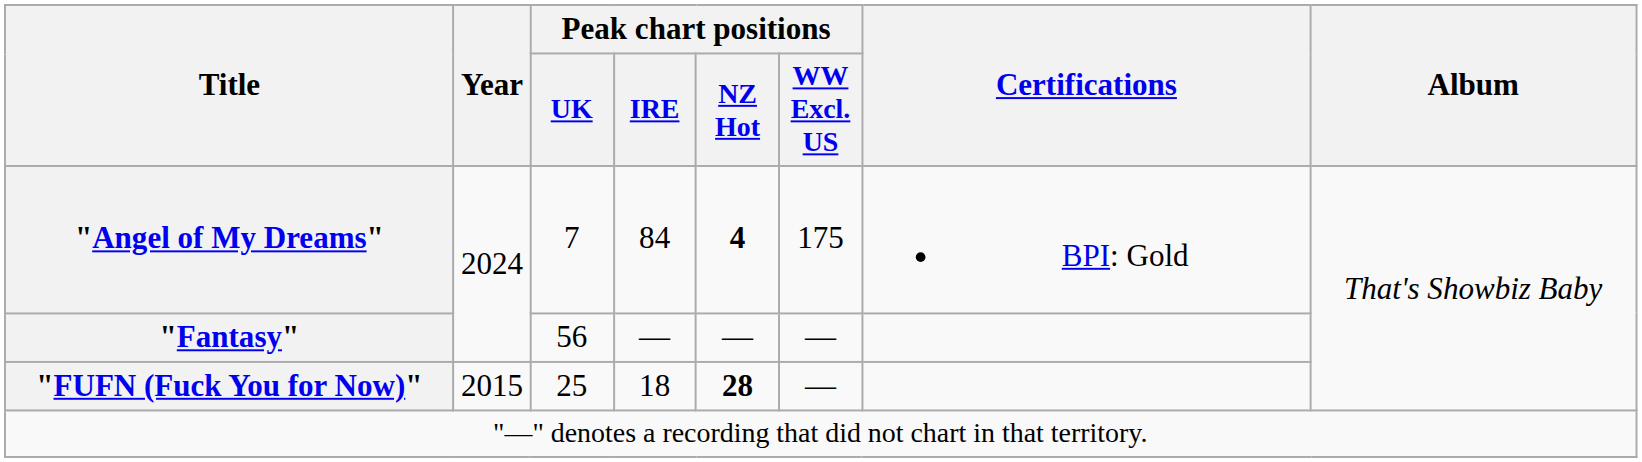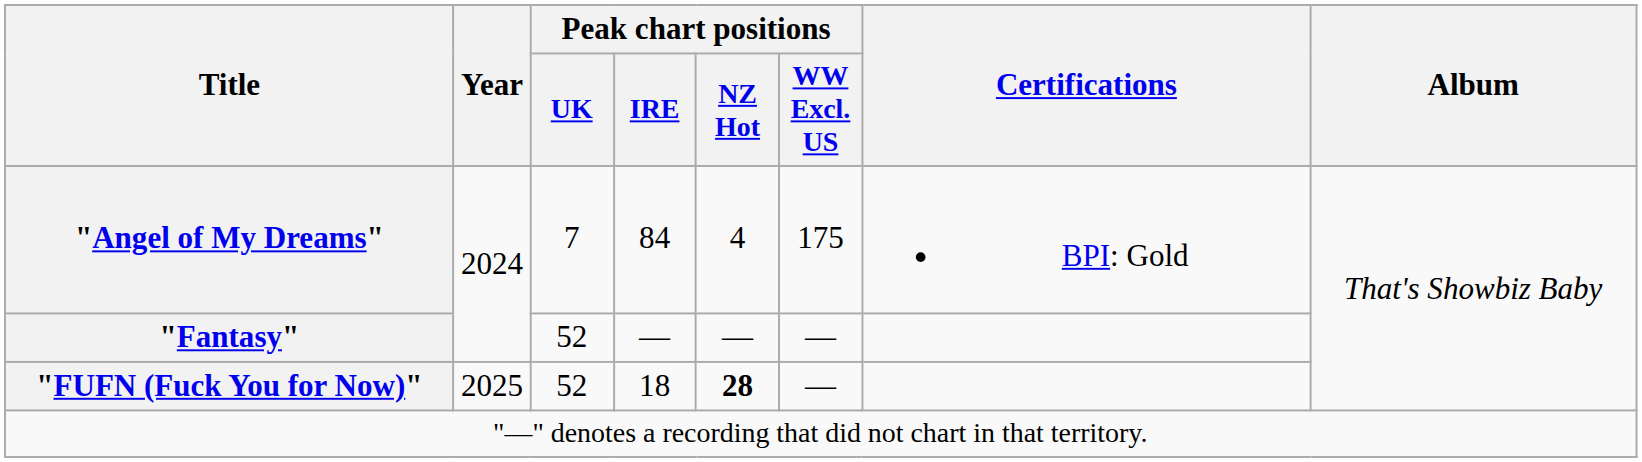 <table class="wikitable plainrowheaders" style="text-align:center;">
 <tr>
 <th scope="col" rowspan="2" style="width:14em;">Title</th>
 <th scope="col" rowspan="2" style="width:1em;">Year</th>
 <th scope="col" colspan="4">Peak chart positions</th>
 <th scope="col" rowspan="2" style="width:14em;"><a href='#'>Certifications</a></th>
 <th scope="col" rowspan="2" style="width:10em;">Album</th>
 </tr>
 <tr>
 <th scope="col" style="width:2.5em;font-size:90%"><a href='#'>UK</a><br></th>
 <th scope="col" style="width:2.5em;font-size:90%"><a href='#'>IRE</a><br></th>
 <th scope="col" style="width:2.5em;font-size:90%"><a href='#'>NZ<br>Hot</a><br></th>
 <th scope="col" style="width:2.5em;font-size:90%"><a href='#'>WW<br>Excl. US</a><br></th>
 </tr>
 <tr>
 <th scope="row">"<a href='#'>Angel of My Dreams</a>"</th>
 <td rowspan="2">2024</td>
 <td>7</td>
 <td>84</td>
-<td><strong>4</strong></td>
+<td>4</td>
 <td>175</td>
 <td><br><ul><li><a href='#'>BPI</a>: Gold</li></ul></td>
 <td rowspan="3"><em>That's Showbiz Baby</em></td>
 </tr>
 <tr>
 <th scope="row">"<a href='#'>Fantasy</a>"</th>
-<td>56</td>
+<td>52</td>
 <td>—</td>
 <td>—</td>
 <td>—</td>
 <td></td>
 </tr>
 <tr>
 <th scope="row">"<a href='#'>FUFN (Fuck You for Now)</a>"</th>
-<td>2015</td>
-<td>25</td>
+<td>2025</td>
+<td>52</td>
 <td>18</td>
 <td><strong>28</strong></td>
 <td>—</td>
 <td></td>
 </tr>
 <tr>
 <td colspan="8" style="font-size:90%;">"—" denotes a recording that did not chart in that territory.</td>
 </tr>
 </table>
